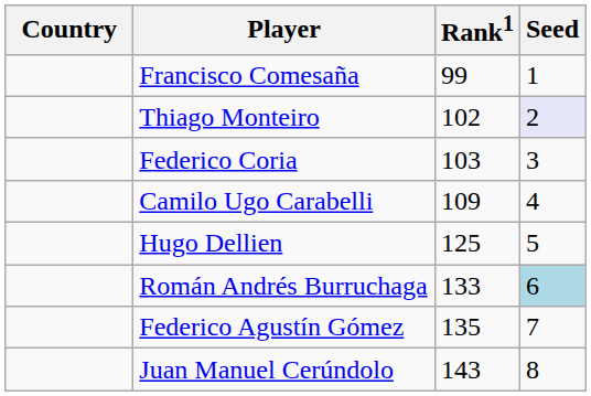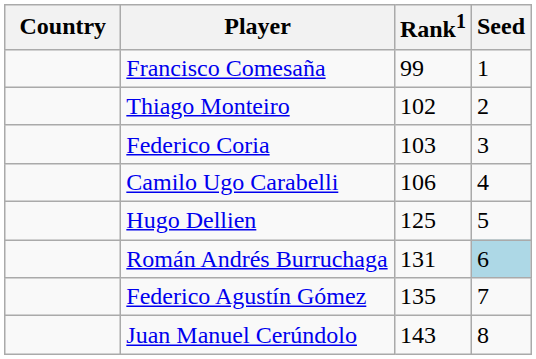 <table class="sortable wikitable">
 <tr>
 <th width="70">Country</th>
 <th width="175">Player</th>
 <th>Rank<sup>1</sup></th>
 <th>Seed</th>
 </tr>
 <tr>
 <td></td>
 <td><a href='#'>Francisco Comesaña</a></td>
 <td>99</td>
 <td>1</td>
 </tr>
 <tr>
 <td></td>
 <td><a href='#'>Thiago Monteiro</a></td>
 <td>102</td>
-<td style="background: lavender;">2</td>
+<td>2</td>
 </tr>
 <tr>
 <td></td>
 <td><a href='#'>Federico Coria</a></td>
 <td>103</td>
 <td>3</td>
 </tr>
 <tr>
 <td></td>
 <td><a href='#'>Camilo Ugo Carabelli</a></td>
-<td>109</td>
+<td>106</td>
 <td>4</td>
 </tr>
 <tr>
 <td></td>
 <td><a href='#'>Hugo Dellien</a></td>
 <td>125</td>
 <td>5</td>
 </tr>
 <tr>
 <td></td>
 <td><a href='#'>Román Andrés Burruchaga</a></td>
-<td>133</td>
+<td>131</td>
 <td style="background: lightblue;">6</td>
 </tr>
 <tr>
 <td></td>
 <td><a href='#'>Federico Agustín Gómez</a></td>
 <td>135</td>
 <td>7</td>
 </tr>
 <tr>
 <td></td>
 <td><a href='#'>Juan Manuel Cerúndolo</a></td>
 <td>143</td>
 <td>8</td>
 </tr>
 </table>
